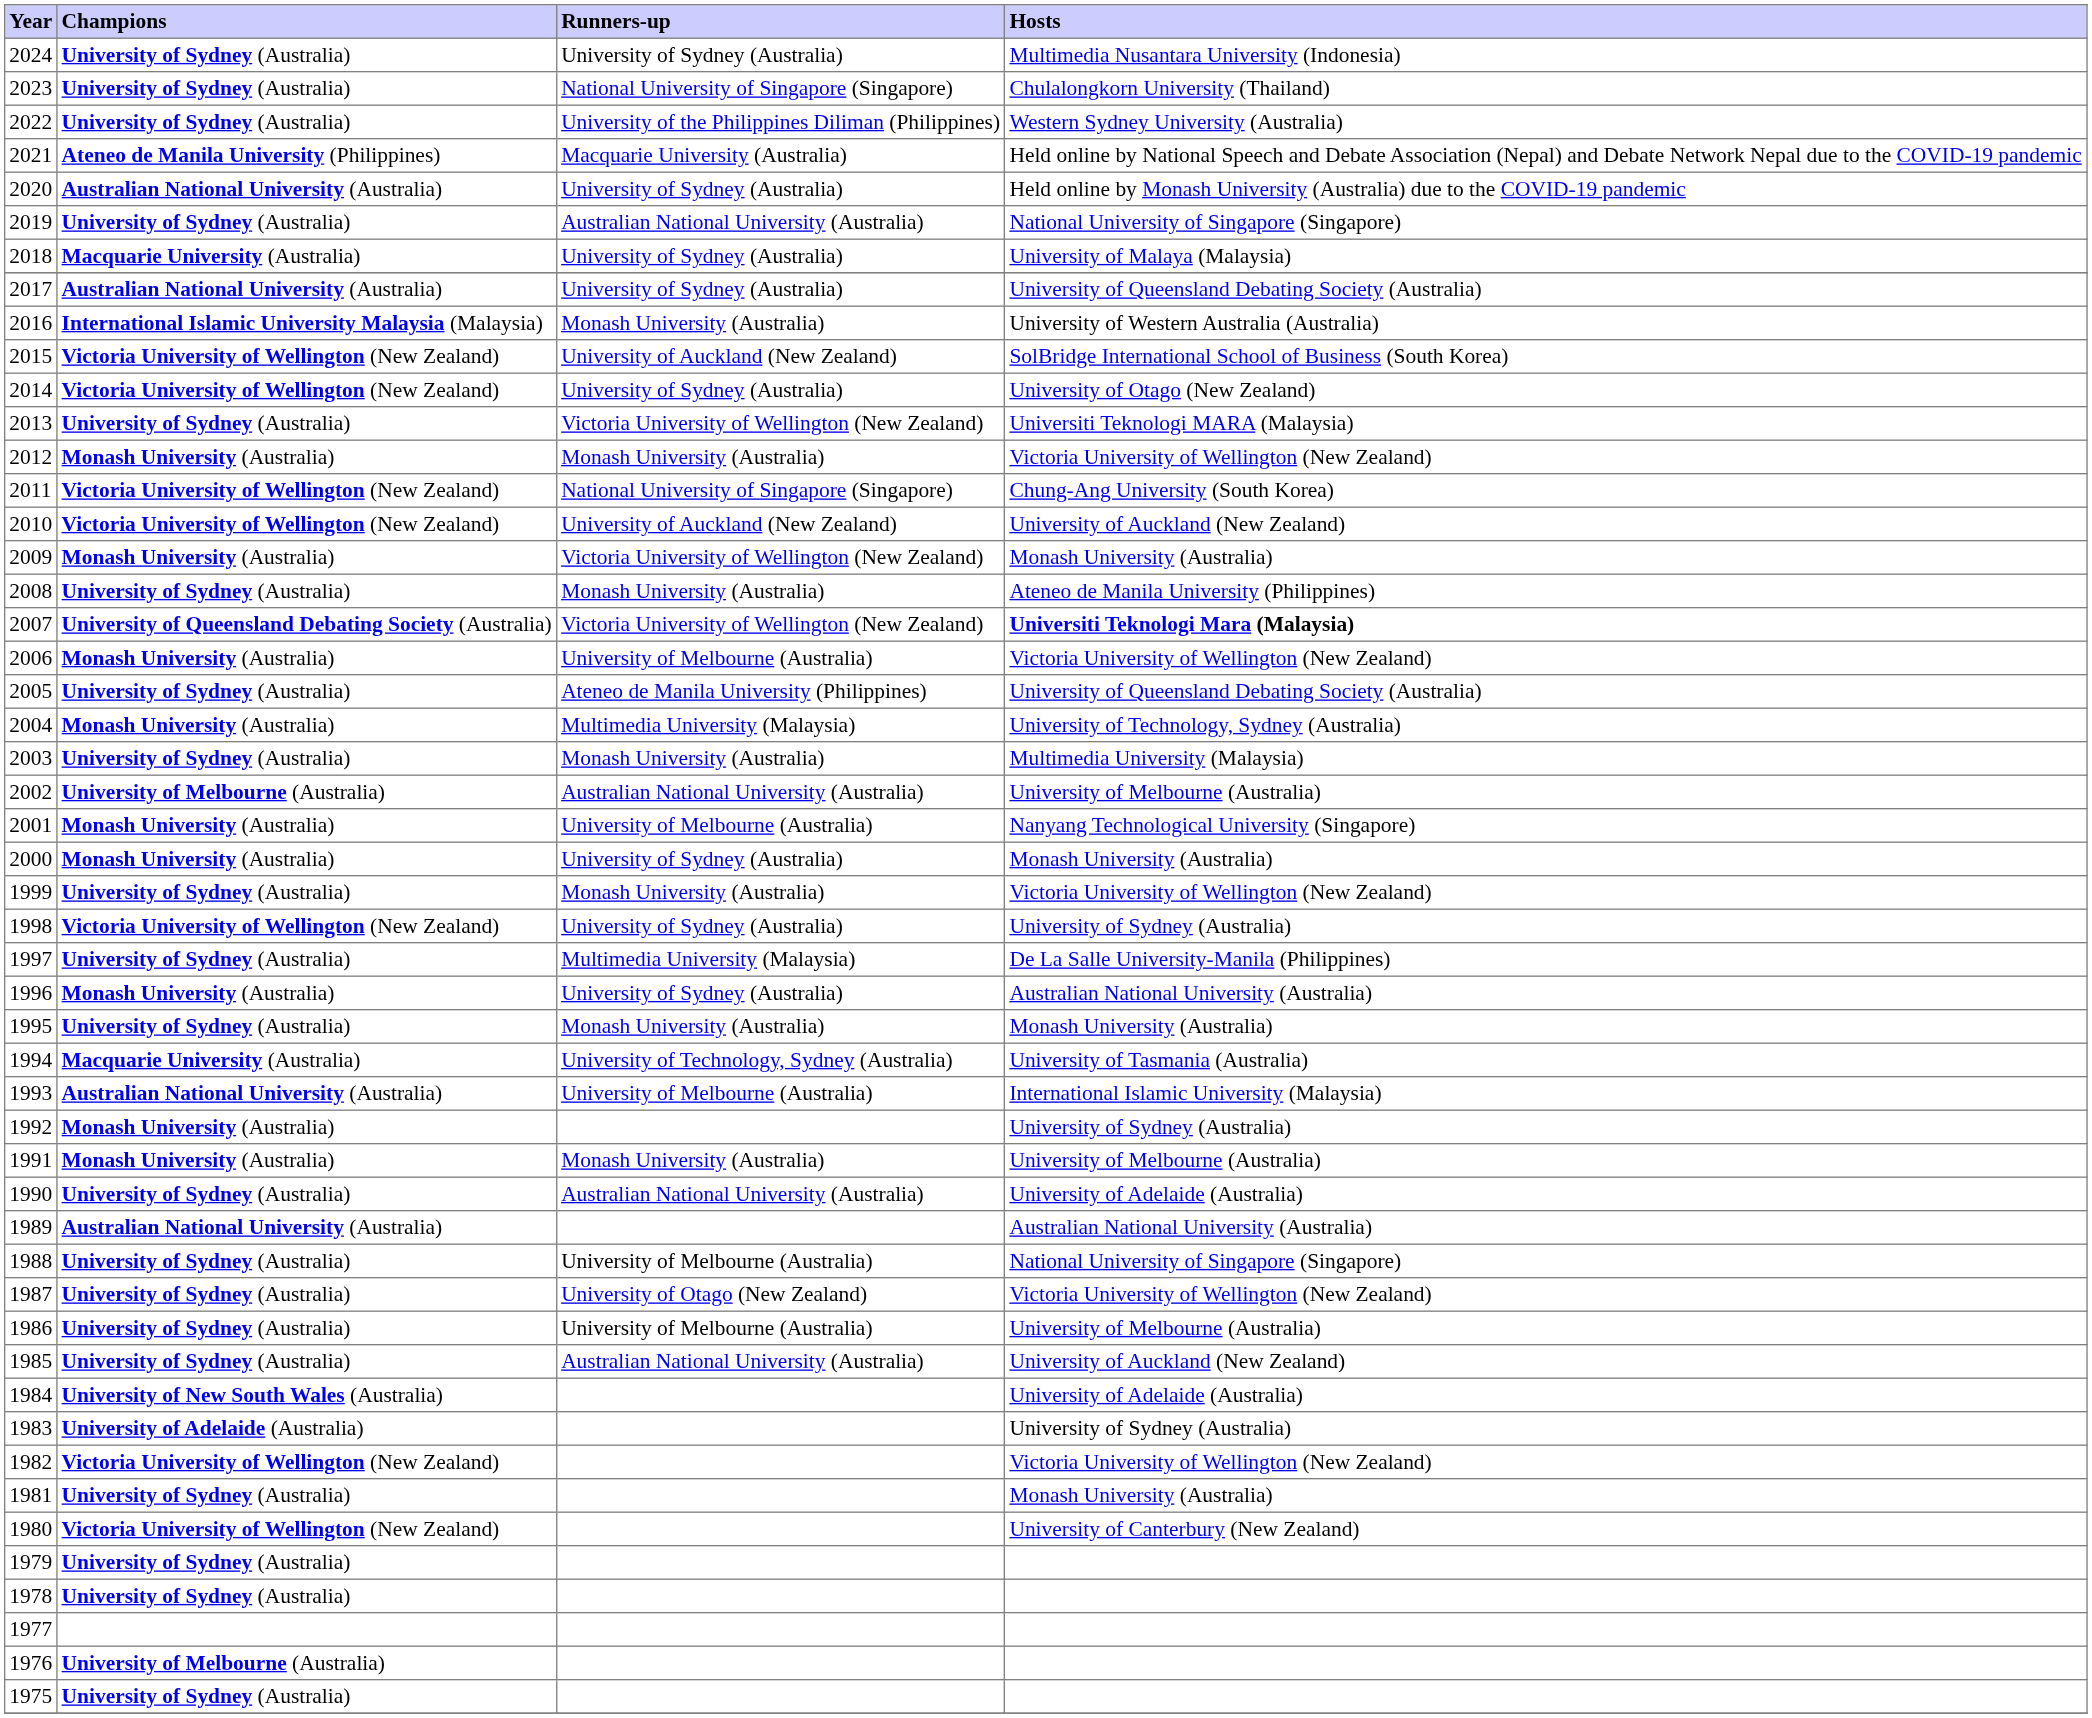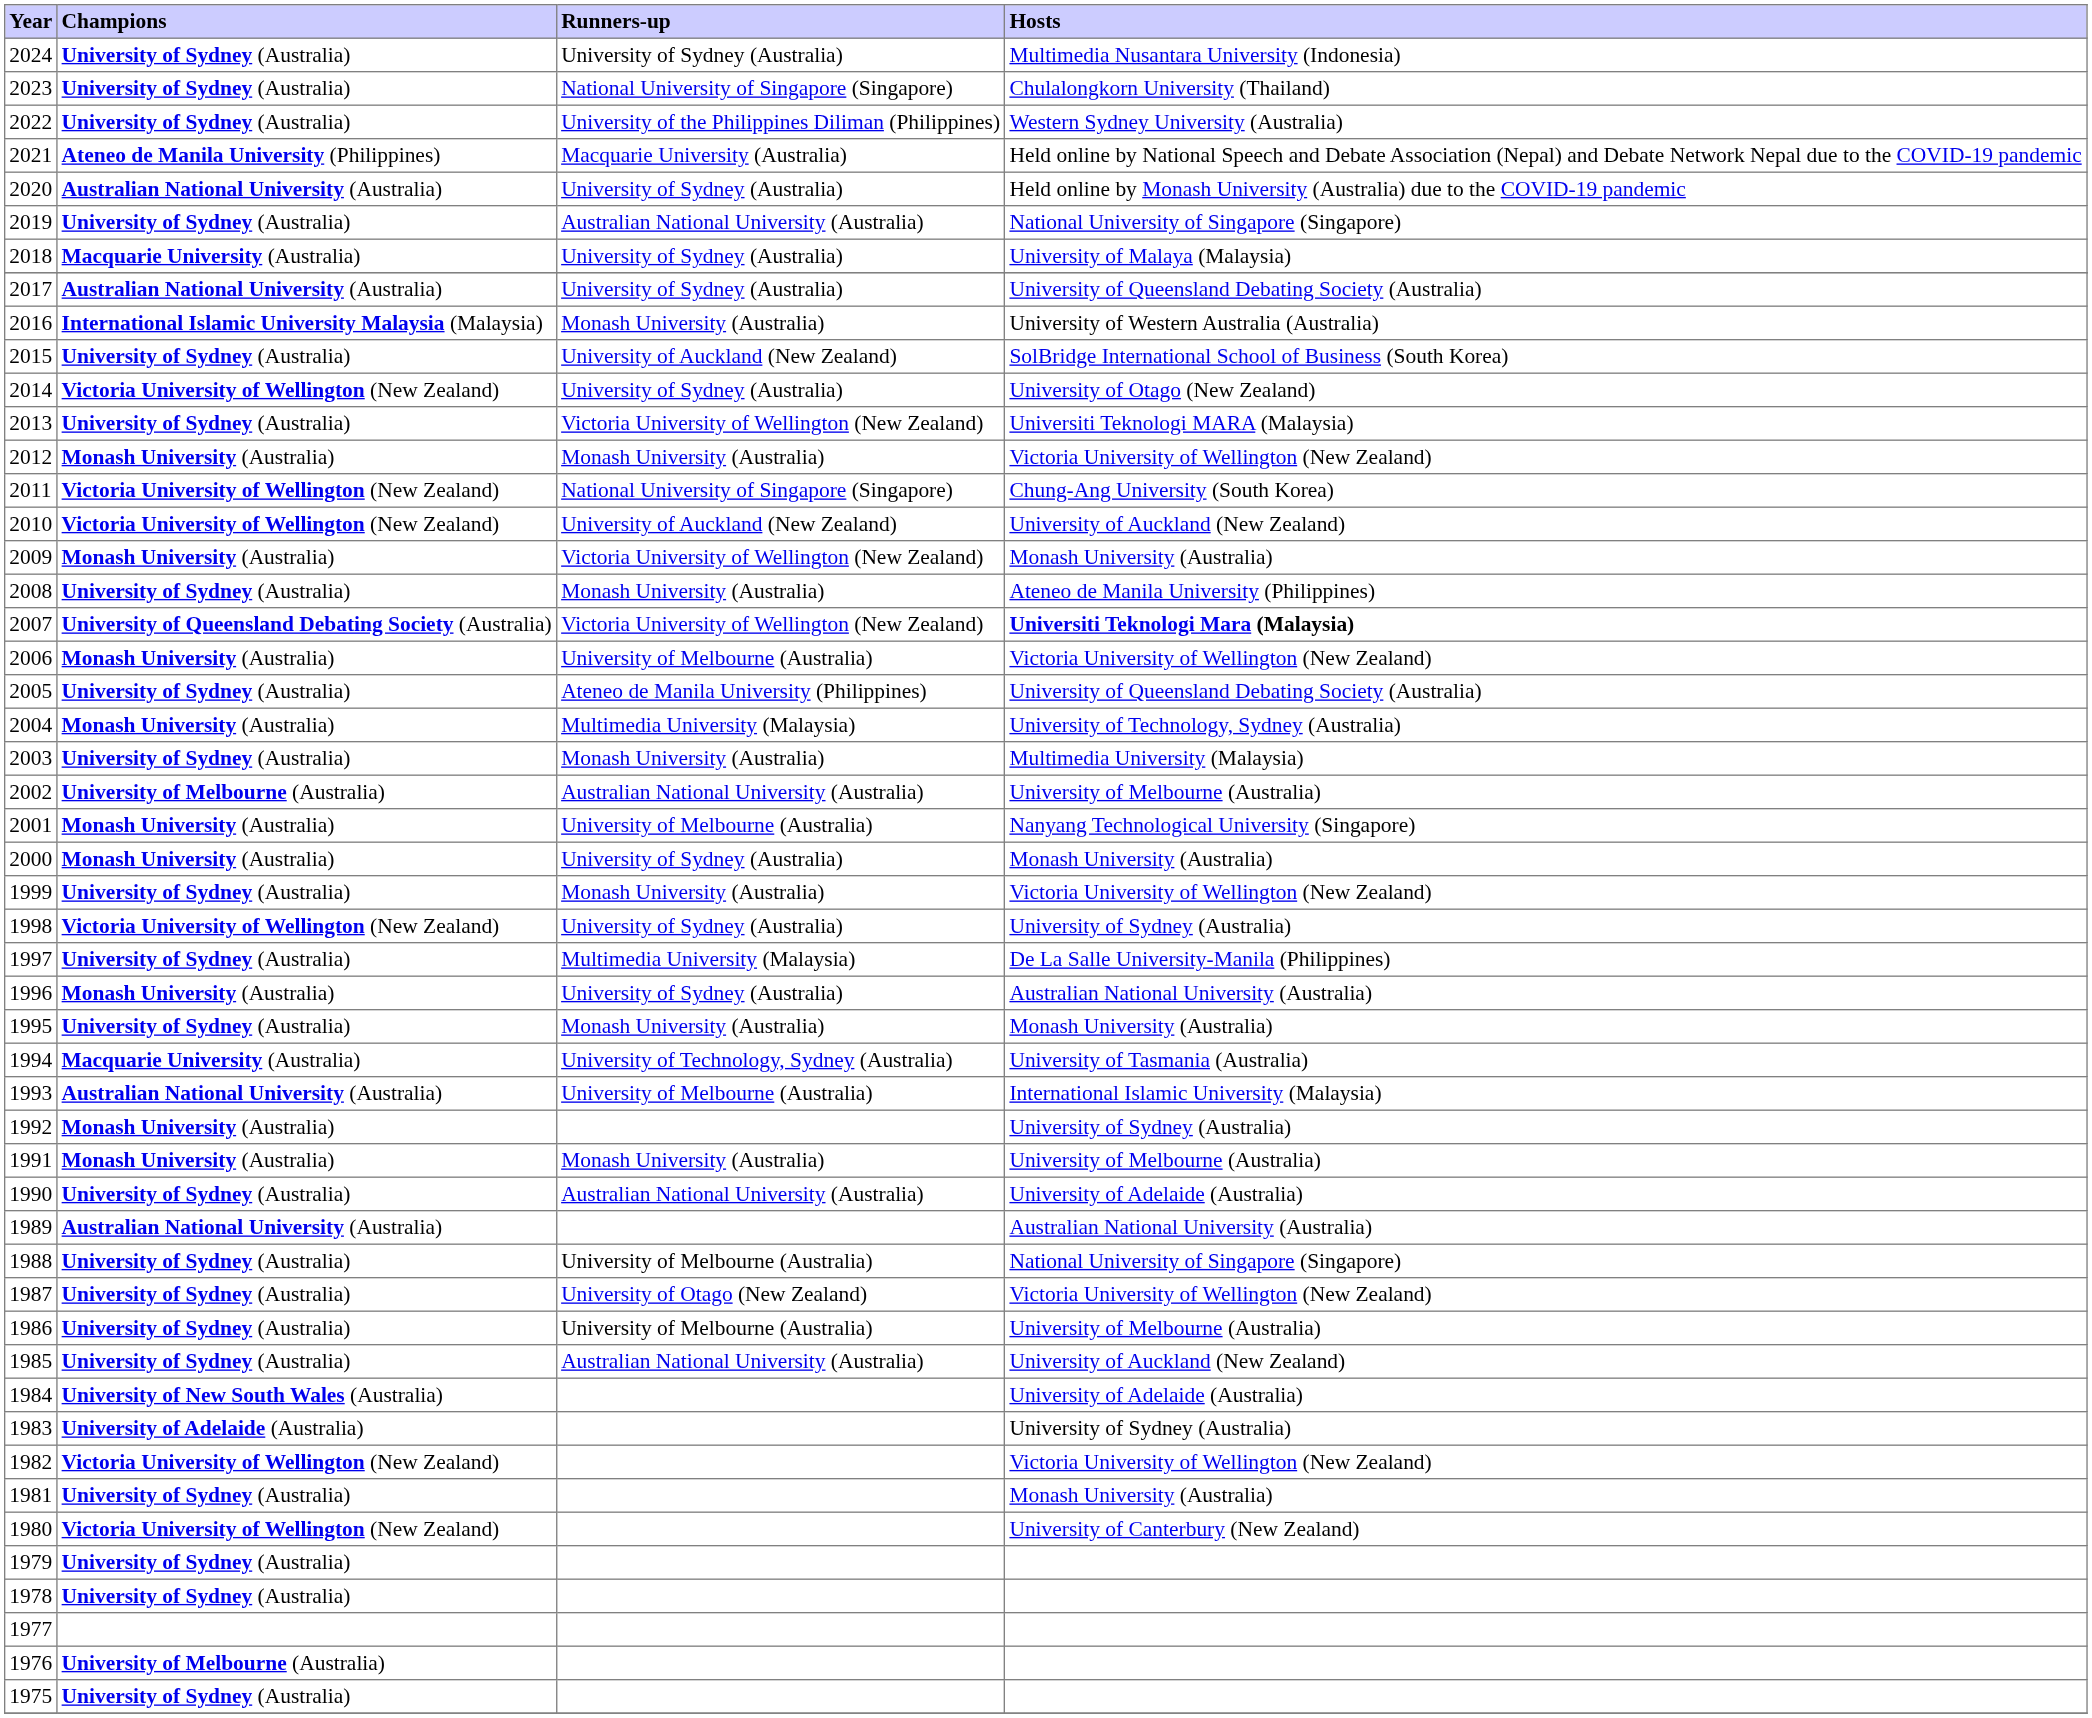 <table border=1 cellpadding=3 style="border-collapse: collapse;">
 <tr bgcolor="#ccccff">
 <td><strong>Year</strong></td>
 <td><strong>Champions</strong></td>
 <td><strong>Runners-up</strong></td>
 <td><strong>Hosts</strong></td>
 </tr>
 <tr>
 <td>2024</td>
 <td><strong><a href='#'>University of Sydney</a></strong> (Australia)</td>
 <td>University of Sydney (Australia)</td>
 <td><a href='#'>Multimedia Nusantara University</a> (Indonesia)</td>
 </tr>
 <tr>
 <td>2023</td>
 <td><strong><a href='#'>University of Sydney</a></strong> (Australia)</td>
 <td><a href='#'>National University of Singapore</a> (Singapore)</td>
 <td><a href='#'>Chulalongkorn University</a> (Thailand)</td>
 </tr>
 <tr>
 <td>2022 </td>
 <td><strong><a href='#'>University of Sydney</a></strong> (Australia)</td>
 <td><a href='#'>University of the Philippines Diliman</a> (Philippines)</td>
 <td><a href='#'>Western Sydney University</a> (Australia)</td>
 </tr>
 <tr>
 <td>2021 </td>
 <td><strong><a href='#'>Ateneo de Manila University</a></strong> (Philippines)</td>
 <td><a href='#'>Macquarie University</a> (Australia)</td>
 <td>Held online by National Speech and Debate Association (Nepal) and Debate Network Nepal due to the <a href='#'>COVID-19 pandemic</a></td>
 </tr>
 <tr>
 <td>2020</td>
 <td><strong><a href='#'>Australian National University</a></strong> (Australia)</td>
 <td><a href='#'>University of Sydney</a> (Australia)</td>
 <td>Held online by <a href='#'>Monash University</a> (Australia) due to the <a href='#'>COVID-19 pandemic</a></td>
 </tr>
 <tr>
 <td>2019</td>
 <td><strong><a href='#'>University of Sydney</a></strong> (Australia)</td>
 <td><a href='#'>Australian National University</a> (Australia)</td>
 <td><a href='#'>National University of Singapore</a> (Singapore)</td>
 </tr>
 <tr>
 <td>2018</td>
 <td><strong><a href='#'>Macquarie University</a></strong> (Australia)</td>
 <td><a href='#'>University of Sydney</a> (Australia)</td>
 <td><a href='#'>University of Malaya</a> (Malaysia)</td>
 </tr>
 <tr>
 </tr>
 <tr>
 <td>2017</td>
 <td><strong><a href='#'>Australian National University</a></strong> (Australia)</td>
 <td><a href='#'>University of Sydney</a> (Australia)</td>
 <td><a href='#'>University of Queensland Debating Society</a> (Australia)</td>
 </tr>
 <tr>
 <td>2016</td>
 <td><strong><a href='#'>International Islamic University Malaysia</a></strong> (Malaysia)</td>
 <td><a href='#'>Monash University</a> (Australia)</td>
 <td>University of Western Australia (Australia)</td>
 </tr>
 <tr>
 <td>2015</td>
-<td><strong><a href='#'>Victoria University of Wellington</a></strong> (New Zealand)</td>
+<td><strong><a href='#'>University of Sydney</a></strong> (Australia)</td>
 <td><a href='#'>University of Auckland</a> (New Zealand)</td>
 <td><a href='#'>SolBridge International School of Business</a> (South Korea)</td>
 </tr>
 <tr>
 <td>2014</td>
 <td><strong><a href='#'>Victoria University of Wellington</a></strong> (New Zealand)</td>
 <td><a href='#'>University of Sydney</a> (Australia)</td>
 <td><a href='#'>University of Otago</a> (New Zealand)</td>
 </tr>
 <tr>
 <td>2013</td>
 <td><strong><a href='#'>University of Sydney</a></strong> (Australia)</td>
 <td><a href='#'>Victoria University of Wellington</a> (New Zealand)</td>
 <td><a href='#'>Universiti Teknologi MARA</a> (Malaysia)</td>
 </tr>
 <tr>
 <td>2012</td>
 <td><strong><a href='#'>Monash University</a></strong> (Australia)</td>
 <td><a href='#'>Monash University</a> (Australia)</td>
 <td><a href='#'>Victoria University of Wellington</a> (New Zealand)</td>
 </tr>
 <tr>
 <td>2011</td>
 <td><strong><a href='#'>Victoria University of Wellington</a></strong> (New Zealand)</td>
 <td><a href='#'>National University of Singapore</a> (Singapore)</td>
 <td><a href='#'>Chung-Ang University</a> (South Korea)</td>
 </tr>
 <tr>
 <td>2010</td>
 <td><strong><a href='#'>Victoria University of Wellington</a></strong> (New Zealand)</td>
 <td><a href='#'>University of Auckland</a> (New Zealand)</td>
 <td><a href='#'>University of Auckland</a> (New Zealand)</td>
 </tr>
 <tr>
 <td>2009</td>
 <td><strong><a href='#'>Monash University</a></strong> (Australia)</td>
 <td><a href='#'>Victoria University of Wellington</a> (New Zealand)</td>
 <td><a href='#'>Monash University</a> (Australia)</td>
 </tr>
 <tr>
 <td>2008</td>
 <td><strong><a href='#'>University of Sydney</a></strong> (Australia)</td>
 <td><a href='#'>Monash University</a> (Australia)</td>
 <td><a href='#'>Ateneo de Manila University</a> (Philippines)</td>
 </tr>
 <tr>
 <td>2007</td>
 <td><strong><a href='#'>University of Queensland Debating Society</a></strong> (Australia)</td>
 <td><a href='#'>Victoria University of Wellington</a> (New Zealand)</td>
 <td><strong><a href='#'>Universiti Teknologi Mara</a> (Malaysia)</strong></td>
 </tr>
 <tr>
 <td>2006</td>
 <td><strong><a href='#'>Monash University</a></strong> (Australia)</td>
 <td><a href='#'>University of Melbourne</a> (Australia)</td>
 <td><a href='#'>Victoria University of Wellington</a> (New Zealand)</td>
 </tr>
 <tr>
 <td>2005</td>
 <td><strong><a href='#'>University of Sydney</a></strong> (Australia)</td>
 <td><a href='#'>Ateneo de Manila University</a> (Philippines)</td>
 <td><a href='#'>University of Queensland Debating Society</a> (Australia)</td>
 </tr>
 <tr>
 <td>2004</td>
 <td><strong><a href='#'>Monash University</a></strong> (Australia)</td>
 <td><a href='#'>Multimedia University</a> (Malaysia)</td>
 <td><a href='#'>University of Technology, Sydney</a> (Australia)</td>
 </tr>
 <tr>
 <td>2003</td>
 <td><strong><a href='#'>University of Sydney</a></strong> (Australia)</td>
 <td><a href='#'>Monash University</a> (Australia)</td>
 <td><a href='#'>Multimedia University</a> (Malaysia)</td>
 </tr>
 <tr>
 <td>2002</td>
 <td><strong><a href='#'>University of Melbourne</a></strong> (Australia)</td>
 <td><a href='#'>Australian National University</a> (Australia)</td>
 <td><a href='#'>University of Melbourne</a> (Australia)</td>
 </tr>
 <tr>
 <td>2001</td>
 <td><strong><a href='#'>Monash University</a></strong> (Australia)</td>
 <td><a href='#'>University of Melbourne</a> (Australia)</td>
 <td><a href='#'>Nanyang Technological University</a> (Singapore)</td>
 </tr>
 <tr>
 <td>2000</td>
 <td><strong><a href='#'>Monash University</a></strong> (Australia)</td>
 <td><a href='#'>University of Sydney</a> (Australia)</td>
 <td><a href='#'>Monash University</a> (Australia)</td>
 </tr>
 <tr>
 <td>1999</td>
 <td><strong><a href='#'>University of Sydney</a></strong> (Australia)</td>
 <td><a href='#'>Monash University</a> (Australia)</td>
 <td><a href='#'>Victoria University of Wellington</a> (New Zealand)</td>
 </tr>
 <tr>
 <td>1998</td>
 <td><strong><a href='#'>Victoria University of Wellington</a></strong> (New Zealand)</td>
 <td><a href='#'>University of Sydney</a> (Australia)</td>
 <td><a href='#'>University of Sydney</a> (Australia)</td>
 </tr>
 <tr>
 <td>1997</td>
 <td><strong><a href='#'>University of Sydney</a></strong> (Australia)</td>
 <td><a href='#'>Multimedia University</a> (Malaysia)</td>
 <td><a href='#'>De La Salle University-Manila</a> (Philippines)</td>
 </tr>
 <tr>
 <td>1996</td>
 <td><strong><a href='#'>Monash University</a></strong> (Australia)</td>
 <td><a href='#'>University of Sydney</a> (Australia)</td>
 <td><a href='#'>Australian National University</a> (Australia)</td>
 </tr>
 <tr>
 <td>1995</td>
 <td><strong><a href='#'>University of Sydney</a></strong> (Australia)</td>
 <td><a href='#'>Monash University</a> (Australia)</td>
 <td><a href='#'>Monash University</a> (Australia)</td>
 </tr>
 <tr>
 <td>1994</td>
 <td><strong><a href='#'>Macquarie University</a></strong> (Australia)</td>
 <td><a href='#'>University of Technology, Sydney</a> (Australia)</td>
 <td><a href='#'>University of Tasmania</a> (Australia)</td>
 </tr>
 <tr>
 <td>1993</td>
 <td><strong><a href='#'>Australian National University</a></strong> (Australia)</td>
 <td><a href='#'>University of Melbourne</a> (Australia)</td>
 <td><a href='#'>International Islamic University</a> (Malaysia)</td>
 </tr>
 <tr>
 <td>1992</td>
 <td><strong><a href='#'>Monash University</a></strong> (Australia)</td>
 <td></td>
 <td><a href='#'>University of Sydney</a> (Australia)</td>
 </tr>
 <tr>
 <td>1991</td>
 <td><strong><a href='#'>Monash University</a></strong> (Australia)</td>
 <td><a href='#'>Monash University</a> (Australia)</td>
 <td><a href='#'>University of Melbourne</a> (Australia)</td>
 </tr>
 <tr>
 <td>1990</td>
 <td><strong><a href='#'>University of Sydney</a></strong> (Australia)</td>
 <td><a href='#'>Australian National University</a> (Australia)</td>
 <td><a href='#'>University of Adelaide</a> (Australia)</td>
 </tr>
 <tr>
 <td>1989</td>
 <td><strong><a href='#'>Australian National University</a></strong> (Australia)</td>
 <td></td>
 <td><a href='#'>Australian National University</a> (Australia)</td>
 </tr>
 <tr>
 <td>1988</td>
 <td><strong><a href='#'>University of Sydney</a></strong> (Australia)</td>
 <td>University of Melbourne (Australia)</td>
 <td><a href='#'>National University of Singapore</a> (Singapore)</td>
 </tr>
 <tr>
 <td>1987</td>
 <td><strong><a href='#'>University of Sydney</a></strong> (Australia)</td>
 <td><a href='#'>University of Otago</a> (New Zealand)</td>
 <td><a href='#'>Victoria University of Wellington</a> (New Zealand)</td>
 </tr>
 <tr>
 <td>1986</td>
 <td><strong><a href='#'>University of Sydney</a></strong> (Australia)</td>
 <td>University of Melbourne (Australia)</td>
 <td><a href='#'>University of Melbourne</a> (Australia)</td>
 </tr>
 <tr>
 <td>1985</td>
 <td><strong><a href='#'>University of Sydney</a></strong> (Australia)</td>
 <td><a href='#'>Australian National University</a> (Australia)</td>
 <td><a href='#'>University of Auckland</a> (New Zealand)</td>
 </tr>
 <tr>
 <td>1984</td>
 <td><strong><a href='#'>University of New South Wales</a></strong> (Australia)</td>
 <td></td>
 <td><a href='#'>University of Adelaide</a> (Australia)</td>
 </tr>
 <tr>
 <td>1983</td>
 <td><strong><a href='#'>University of Adelaide</a></strong> (Australia)</td>
 <td></td>
 <td>University of Sydney (Australia)</td>
 </tr>
 <tr>
 <td>1982</td>
 <td><strong><a href='#'>Victoria University of Wellington</a></strong> (New Zealand)</td>
 <td></td>
 <td><a href='#'>Victoria University of Wellington</a> (New Zealand)</td>
 </tr>
 <tr>
 <td>1981</td>
 <td><strong><a href='#'>University of Sydney</a></strong> (Australia)</td>
 <td></td>
 <td><a href='#'>Monash University</a> (Australia)</td>
 </tr>
 <tr>
 <td>1980</td>
 <td><strong><a href='#'>Victoria University of Wellington</a></strong> (New Zealand)</td>
 <td></td>
 <td><a href='#'>University of Canterbury</a> (New Zealand)</td>
 </tr>
 <tr>
 <td>1979</td>
 <td><strong><a href='#'>University of Sydney</a></strong> (Australia)</td>
 <td></td>
 <td></td>
 </tr>
 <tr>
 <td>1978</td>
 <td><strong><a href='#'>University of Sydney</a></strong> (Australia)</td>
 <td></td>
 <td></td>
 </tr>
 <tr>
 <td>1977</td>
 <td></td>
 <td></td>
 <td></td>
 </tr>
 <tr>
 <td>1976</td>
 <td><strong><a href='#'>University of Melbourne</a></strong> (Australia)</td>
 <td></td>
 <td></td>
 </tr>
 <tr>
 <td>1975</td>
 <td><strong><a href='#'>University of Sydney</a></strong> (Australia)</td>
 <td></td>
 <td></td>
 </tr>
 <tr>
 </tr>
 </table>
